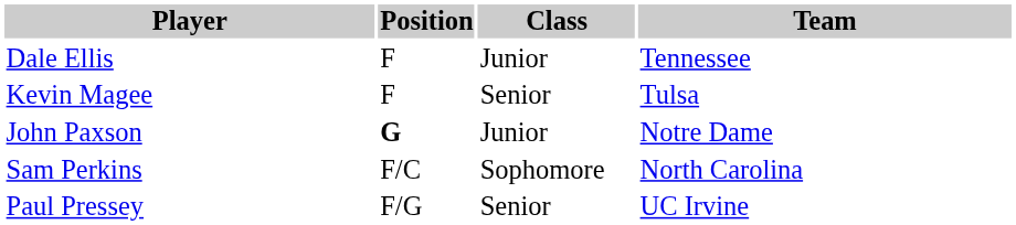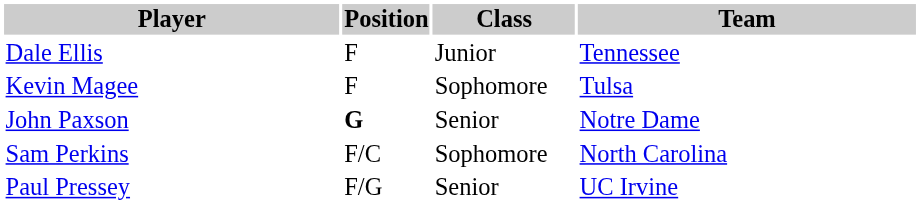 <table style="width:600px" "border:'1' 'solid' 'gray'">
 <tr>
 <th bgcolor="#CCCCCC" style="width:40%">Player</th>
 <th bgcolor="#CCCCCC" style="width:4%">Position</th>
 <th bgcolor="#CCCCCC" style="width:16%">Class</th>
 <th bgcolor="#CCCCCC" style="width:40%">Team</th>
 </tr>
 <tr>
 <td><a href='#'>Dale Ellis</a></td>
 <td>F</td>
 <td>Junior</td>
 <td><a href='#'>Tennessee</a></td>
 </tr>
 <tr>
 <td><a href='#'>Kevin Magee</a></td>
 <td>F</td>
-<td>Senior</td>
+<td>Sophomore</td>
 <td><a href='#'>Tulsa</a></td>
 </tr>
 <tr>
 <td><a href='#'>John Paxson</a></td>
 <td><strong>G</strong></td>
-<td>Junior</td>
+<td>Senior</td>
 <td><a href='#'>Notre Dame</a></td>
 </tr>
 <tr>
 <td><a href='#'>Sam Perkins</a></td>
 <td>F/C</td>
 <td>Sophomore</td>
 <td><a href='#'>North Carolina</a></td>
 </tr>
 <tr>
 <td><a href='#'>Paul Pressey</a></td>
 <td>F/G</td>
 <td>Senior</td>
 <td><a href='#'>UC Irvine</a></td>
 </tr>
 </table>
